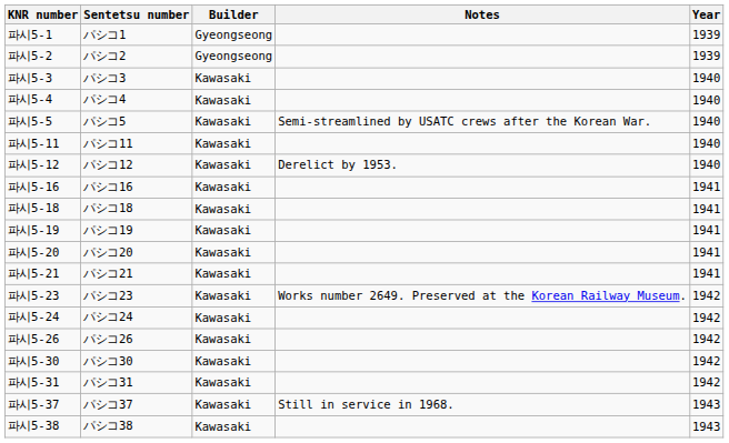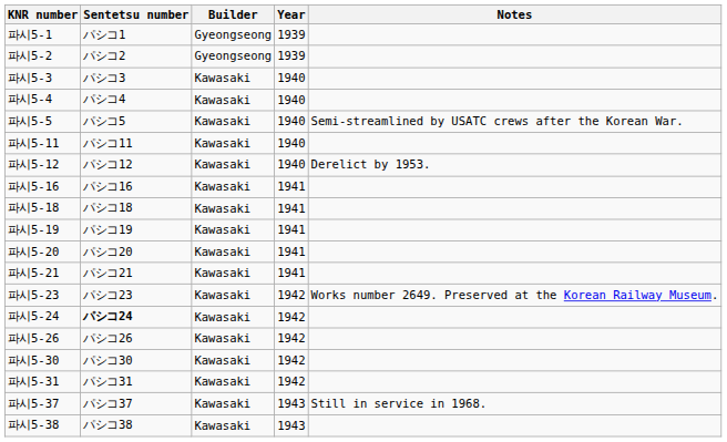 <table class="wikitable">
 <tr>
 <th>KNR number</th>
 <th>Sentetsu number</th>
 <th>Builder</th>
+<th>Year</th>
 <th>Notes</th>
-<th>Year</th>
 </tr>
 <tr>
 <td>파시5-1</td>
 <td>パシコ1</td>
 <td>Gyeongseong</td>
+<td>1939</td>
 <td></td>
-<td>1939</td>
 </tr>
 <tr>
 <td>파시5-2</td>
 <td>パシコ2</td>
 <td>Gyeongseong</td>
+<td>1939</td>
 <td></td>
-<td>1939</td>
 </tr>
 <tr>
 <td>파시5-3</td>
 <td>パシコ3</td>
 <td>Kawasaki</td>
+<td>1940</td>
 <td></td>
-<td>1940</td>
 </tr>
 <tr>
 <td>파시5-4</td>
 <td>パシコ4</td>
 <td>Kawasaki</td>
+<td>1940</td>
 <td></td>
-<td>1940</td>
 </tr>
 <tr>
 <td>파시5-5</td>
 <td>パシコ5</td>
 <td>Kawasaki</td>
+<td>1940</td>
 <td>Semi-streamlined by USATC crews after the Korean War.</td>
-<td>1940</td>
 </tr>
 <tr>
 <td>파시5-11</td>
 <td>パシコ11</td>
 <td>Kawasaki</td>
+<td>1940</td>
 <td></td>
-<td>1940</td>
 </tr>
 <tr>
 <td>파시5-12</td>
 <td>パシコ12</td>
 <td>Kawasaki</td>
+<td>1940</td>
 <td>Derelict by 1953.</td>
-<td>1940</td>
 </tr>
 <tr>
 <td>파시5-16</td>
 <td>パシコ16</td>
 <td>Kawasaki</td>
+<td>1941</td>
 <td></td>
-<td>1941</td>
 </tr>
 <tr>
 <td>파시5-18</td>
 <td>パシコ18</td>
 <td>Kawasaki</td>
+<td>1941</td>
 <td></td>
-<td>1941</td>
 </tr>
 <tr>
 <td>파시5-19</td>
 <td>パシコ19</td>
 <td>Kawasaki</td>
+<td>1941</td>
 <td></td>
-<td>1941</td>
 </tr>
 <tr>
 <td>파시5-20</td>
 <td>パシコ20</td>
 <td>Kawasaki</td>
+<td>1941</td>
 <td></td>
-<td>1941</td>
 </tr>
 <tr>
 <td>파시5-21</td>
 <td>パシコ21</td>
 <td>Kawasaki</td>
+<td>1941</td>
 <td></td>
-<td>1941</td>
 </tr>
 <tr>
 <td>파시5-23</td>
 <td>パシコ23</td>
 <td>Kawasaki</td>
+<td>1942</td>
 <td>Works number 2649. Preserved at the <a href='#'>Korean Railway Museum</a>.</td>
-<td>1942</td>
 </tr>
 <tr>
 <td>파시5-24</td>
-<td>パシコ24</td>
+<td><strong>パシコ24</strong></td>
 <td>Kawasaki</td>
+<td>1942</td>
 <td></td>
-<td>1942</td>
 </tr>
 <tr>
 <td>파시5-26</td>
 <td>パシコ26</td>
 <td>Kawasaki</td>
+<td>1942</td>
 <td></td>
-<td>1942</td>
 </tr>
 <tr>
 <td>파시5-30</td>
 <td>パシコ30</td>
 <td>Kawasaki</td>
+<td>1942</td>
 <td></td>
-<td>1942</td>
 </tr>
 <tr>
 <td>파시5-31</td>
 <td>パシコ31</td>
 <td>Kawasaki</td>
+<td>1942</td>
 <td></td>
-<td>1942</td>
 </tr>
 <tr>
 <td>파시5-37</td>
 <td>パシコ37</td>
 <td>Kawasaki</td>
+<td>1943</td>
 <td>Still in service in 1968.</td>
-<td>1943</td>
 </tr>
 <tr>
 <td>파시5-38</td>
 <td>パシコ38</td>
 <td>Kawasaki</td>
+<td>1943</td>
 <td></td>
-<td>1943</td>
 </tr>
 </table>
